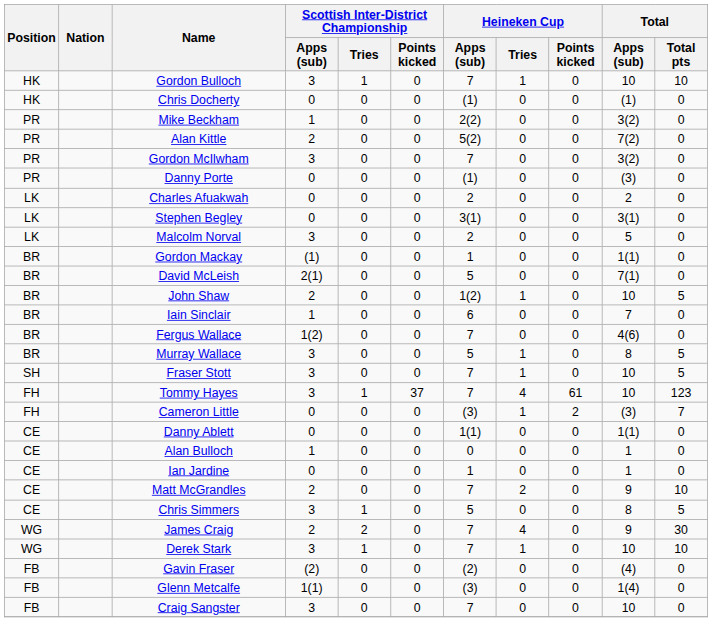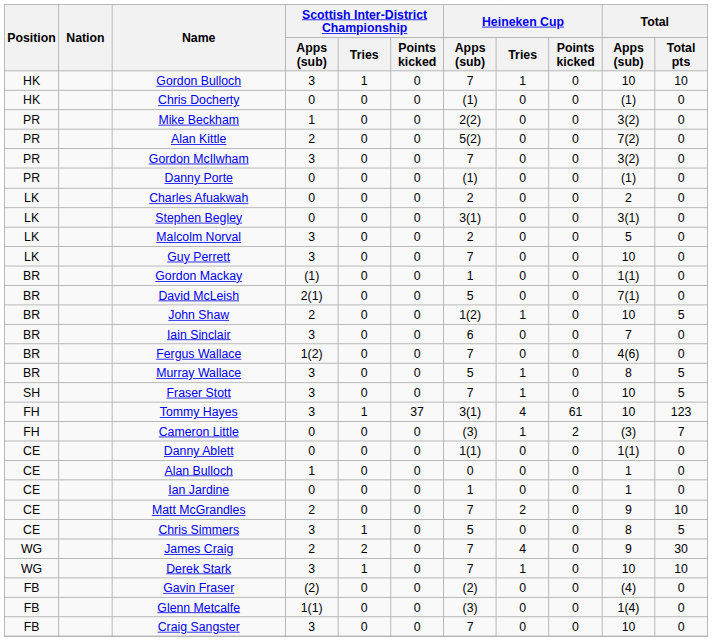 <table class="wikitable" style="font-size: 95%; text-align: center;">
 <tr>
 <th rowspan=2 width=60>Position</th>
 <th rowspan=2 width=60>Nation</th>
 <th rowspan=2 width=220>Name</th>
 <th colspan=3 width=150><a href='#'>Scottish Inter-District Championship</a></th>
 <th colspan=3 width=150><a href='#'>Heineken Cup</a></th>
 <th colspan=2>Total</th>
 </tr>
 <tr>
 <th rowspan=1 style="width:60px;">Apps<br>(sub)</th>
 <th rowspan=1 style="width:60px;">Tries</th>
 <th rowspan=1 style="width:60px;">Points<br>kicked</th>
 <th rowspan=1 style="width:60px;">Apps<br>(sub)</th>
 <th rowspan=1 style="width:60px;">Tries</th>
 <th rowspan=1 style="width:60px;">Points<br>kicked</th>
 <th rowspan=1 style="width:60px;">Apps<br>(sub)</th>
 <th rowspan=1 style="width:60px;">Total pts</th>
 </tr>
 <tr>
 <td>HK</td>
 <td></td>
 <td><a href='#'>Gordon Bulloch</a></td>
 <td>3</td>
 <td>1</td>
 <td>0</td>
 <td>7</td>
 <td>1</td>
 <td>0</td>
 <td>10</td>
 <td>10</td>
 </tr>
 <tr>
 <td>HK</td>
 <td></td>
 <td><a href='#'>Chris Docherty</a></td>
 <td>0</td>
 <td>0</td>
 <td>0</td>
 <td>(1)</td>
 <td>0</td>
 <td>0</td>
 <td>(1)</td>
 <td>0</td>
 </tr>
 <tr>
 <td>PR</td>
 <td></td>
 <td><a href='#'>Mike Beckham</a></td>
 <td>1</td>
 <td>0</td>
 <td>0</td>
 <td>2(2)</td>
 <td>0</td>
 <td>0</td>
 <td>3(2)</td>
 <td>0</td>
 </tr>
 <tr>
 <td>PR</td>
 <td></td>
 <td><a href='#'>Alan Kittle</a></td>
 <td>2</td>
 <td>0</td>
 <td>0</td>
 <td>5(2)</td>
 <td>0</td>
 <td>0</td>
 <td>7(2)</td>
 <td>0</td>
 </tr>
 <tr>
 <td>PR</td>
 <td></td>
 <td><a href='#'>Gordon McIlwham</a></td>
 <td>3</td>
 <td>0</td>
 <td>0</td>
 <td>7</td>
 <td>0</td>
 <td>0</td>
 <td>3(2)</td>
 <td>0</td>
 </tr>
 <tr>
 <td>PR</td>
 <td></td>
 <td><a href='#'>Danny Porte</a></td>
 <td>0</td>
 <td>0</td>
 <td>0</td>
 <td>(1)</td>
 <td>0</td>
 <td>0</td>
-<td>(3)</td>
+<td>(1)</td>
 <td>0</td>
 </tr>
 <tr>
 <td>LK</td>
 <td></td>
 <td><a href='#'>Charles Afuakwah</a></td>
 <td>0</td>
 <td>0</td>
 <td>0</td>
 <td>2</td>
 <td>0</td>
 <td>0</td>
 <td>2</td>
 <td>0</td>
 </tr>
 <tr>
 <td>LK</td>
 <td></td>
 <td><a href='#'>Stephen Begley</a></td>
 <td>0</td>
 <td>0</td>
 <td>0</td>
 <td>3(1)</td>
 <td>0</td>
 <td>0</td>
 <td>3(1)</td>
 <td>0</td>
 </tr>
 <tr>
 <td>LK</td>
 <td></td>
 <td><a href='#'>Malcolm Norval</a></td>
 <td>3</td>
 <td>0</td>
 <td>0</td>
 <td>2</td>
 <td>0</td>
 <td>0</td>
 <td>5</td>
+<td>0</td>
+</tr>
+<tr>
+<td>LK</td>
+<td></td>
+<td><a href='#'>Guy Perrett</a></td>
+<td>3</td>
+<td>0</td>
+<td>0</td>
+<td>7</td>
+<td>0</td>
+<td>0</td>
+<td>10</td>
 <td>0</td>
 </tr>
 <tr>
 <td>BR</td>
 <td></td>
 <td><a href='#'>Gordon Mackay</a></td>
 <td>(1)</td>
 <td>0</td>
 <td>0</td>
 <td>1</td>
 <td>0</td>
 <td>0</td>
 <td>1(1)</td>
 <td>0</td>
 </tr>
 <tr>
 <td>BR</td>
 <td></td>
 <td><a href='#'>David McLeish</a></td>
 <td>2(1)</td>
 <td>0</td>
 <td>0</td>
 <td>5</td>
 <td>0</td>
 <td>0</td>
 <td>7(1)</td>
 <td>0</td>
 </tr>
 <tr>
 <td>BR</td>
 <td></td>
 <td><a href='#'>John Shaw</a></td>
 <td>2</td>
 <td>0</td>
 <td>0</td>
 <td>1(2)</td>
 <td>1</td>
 <td>0</td>
 <td>10</td>
 <td>5</td>
 </tr>
 <tr>
 <td>BR</td>
 <td></td>
 <td><a href='#'>Iain Sinclair</a></td>
-<td>1</td>
+<td>3</td>
 <td>0</td>
 <td>0</td>
 <td>6</td>
 <td>0</td>
 <td>0</td>
 <td>7</td>
 <td>0</td>
 </tr>
 <tr>
 <td>BR</td>
 <td></td>
 <td><a href='#'>Fergus Wallace</a></td>
 <td>1(2)</td>
 <td>0</td>
 <td>0</td>
 <td>7</td>
 <td>0</td>
 <td>0</td>
 <td>4(6)</td>
 <td>0</td>
 </tr>
 <tr>
 <td>BR</td>
 <td></td>
 <td><a href='#'>Murray Wallace</a></td>
 <td>3</td>
 <td>0</td>
 <td>0</td>
 <td>5</td>
 <td>1</td>
 <td>0</td>
 <td>8</td>
 <td>5</td>
 </tr>
 <tr>
 <td>SH</td>
 <td></td>
 <td><a href='#'>Fraser Stott</a></td>
 <td>3</td>
 <td>0</td>
 <td>0</td>
 <td>7</td>
 <td>1</td>
 <td>0</td>
 <td>10</td>
 <td>5</td>
 </tr>
 <tr>
 <td>FH</td>
 <td></td>
 <td><a href='#'>Tommy Hayes</a></td>
 <td>3</td>
 <td>1</td>
 <td>37</td>
-<td>7</td>
+<td>3(1)</td>
 <td>4</td>
 <td>61</td>
 <td>10</td>
 <td>123</td>
 </tr>
 <tr>
 <td>FH</td>
 <td></td>
 <td><a href='#'>Cameron Little</a></td>
 <td>0</td>
 <td>0</td>
 <td>0</td>
 <td>(3)</td>
 <td>1</td>
 <td>2</td>
 <td>(3)</td>
 <td>7</td>
 </tr>
 <tr>
 <td>CE</td>
 <td></td>
 <td><a href='#'>Danny Ablett</a></td>
 <td>0</td>
 <td>0</td>
 <td>0</td>
 <td>1(1)</td>
 <td>0</td>
 <td>0</td>
 <td>1(1)</td>
 <td>0</td>
 </tr>
 <tr>
 <td>CE</td>
 <td></td>
 <td><a href='#'>Alan Bulloch</a></td>
 <td>1</td>
 <td>0</td>
 <td>0</td>
 <td>0</td>
 <td>0</td>
 <td>0</td>
 <td>1</td>
 <td>0</td>
 </tr>
 <tr>
 <td>CE</td>
 <td></td>
 <td><a href='#'>Ian Jardine</a></td>
 <td>0</td>
 <td>0</td>
 <td>0</td>
 <td>1</td>
 <td>0</td>
 <td>0</td>
 <td>1</td>
 <td>0</td>
 </tr>
 <tr>
 <td>CE</td>
 <td></td>
 <td><a href='#'>Matt McGrandles</a></td>
 <td>2</td>
 <td>0</td>
 <td>0</td>
 <td>7</td>
 <td>2</td>
 <td>0</td>
 <td>9</td>
 <td>10</td>
 </tr>
 <tr>
 <td>CE</td>
 <td></td>
 <td><a href='#'>Chris Simmers</a></td>
 <td>3</td>
 <td>1</td>
 <td>0</td>
 <td>5</td>
 <td>0</td>
 <td>0</td>
 <td>8</td>
 <td>5</td>
 </tr>
 <tr>
 <td>WG</td>
 <td></td>
 <td><a href='#'>James Craig</a></td>
 <td>2</td>
 <td>2</td>
 <td>0</td>
 <td>7</td>
 <td>4</td>
 <td>0</td>
 <td>9</td>
 <td>30</td>
 </tr>
 <tr>
 <td>WG</td>
 <td></td>
 <td><a href='#'>Derek Stark</a></td>
 <td>3</td>
 <td>1</td>
 <td>0</td>
 <td>7</td>
 <td>1</td>
 <td>0</td>
 <td>10</td>
 <td>10</td>
 </tr>
 <tr>
 <td>FB</td>
 <td></td>
 <td><a href='#'>Gavin Fraser</a></td>
 <td>(2)</td>
 <td>0</td>
 <td>0</td>
 <td>(2)</td>
 <td>0</td>
 <td>0</td>
 <td>(4)</td>
 <td>0</td>
 </tr>
 <tr>
 <td>FB</td>
 <td></td>
 <td><a href='#'>Glenn Metcalfe</a></td>
 <td>1(1)</td>
 <td>0</td>
 <td>0</td>
 <td>(3)</td>
 <td>0</td>
 <td>0</td>
 <td>1(4)</td>
 <td>0</td>
 </tr>
 <tr>
 <td>FB</td>
 <td></td>
 <td><a href='#'>Craig Sangster</a></td>
 <td>3</td>
 <td>0</td>
 <td>0</td>
 <td>7</td>
 <td>0</td>
 <td>0</td>
 <td>10</td>
 <td>0</td>
 </tr>
 <tr>
 </tr>
 </table>
